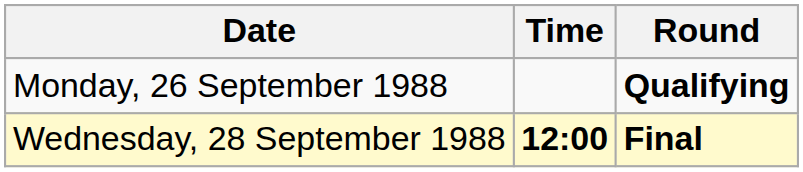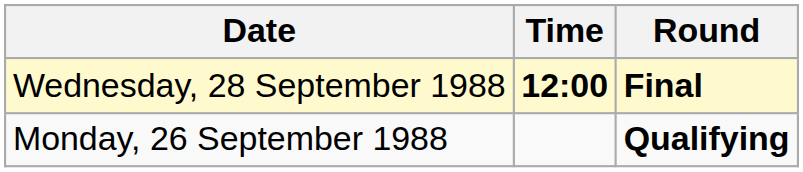 <table class="wikitable">
 <tr>
 <th>Date</th>
 <th>Time</th>
 <th>Round</th>
 </tr>
+<tr style=background:lemonchiffon>
+<td>Wednesday, 28 September 1988</td>
+<td><strong>12:00</strong></td>
+<td><strong>Final</strong></td>
+</tr>
 <tr>
 <td>Monday, 26 September 1988</td>
 <td></td>
 <td><strong>Qualifying</strong></td>
 </tr>
-<tr style=background:lemonchiffon>
-<td>Wednesday, 28 September 1988</td>
-<td><strong>12:00</strong></td>
-<td><strong>Final</strong></td>
-</tr>
 </table>
